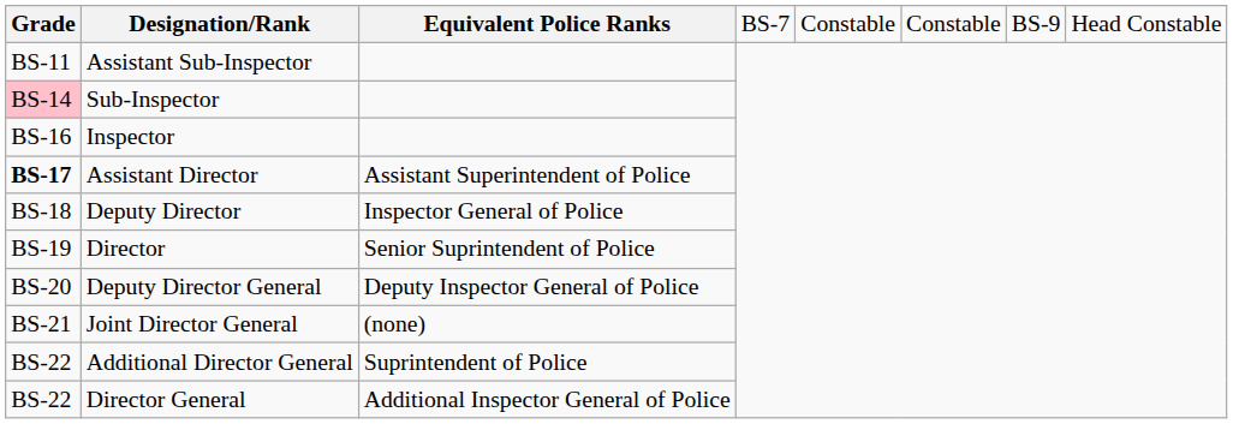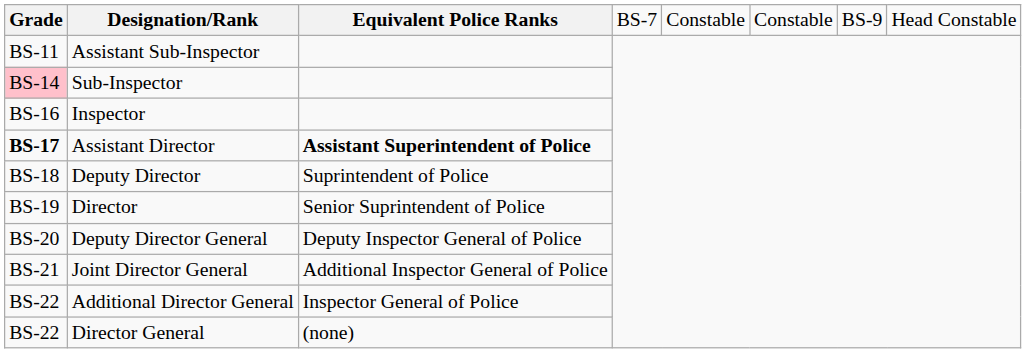 <table class="wikitable">
 <tr>
 <th>Grade</th>
 <th>Designation/Rank</th>
 <th>Equivalent Police Ranks</th>
 <td>BS-7</td>
 <td>Constable</td>
 <td>Constable</td>
 <td>BS-9</td>
 <td>Head Constable</td>
 </tr>
 <tr>
 <td>BS-11</td>
 <td>Assistant Sub-Inspector</td>
 <td></td>
 </tr>
 <tr>
 <td style="background: pink;">BS-14</td>
 <td>Sub-Inspector</td>
 <td></td>
 </tr>
 <tr>
 <td>BS-16</td>
 <td>Inspector</td>
 <td></td>
 </tr>
 <tr>
 <td><strong>BS-17</strong></td>
 <td>Assistant Director</td>
-<td>Assistant Superintendent of Police</td>
+<td><strong>Assistant Superintendent of Police</strong></td>
 </tr>
 <tr>
 <td>BS-18</td>
 <td>Deputy Director</td>
-<td>Inspector General of Police</td>
+<td>Suprintendent of Police</td>
 </tr>
 <tr>
 <td>BS-19</td>
 <td>Director</td>
 <td>Senior Suprintendent of Police</td>
 </tr>
 <tr>
 <td>BS-20</td>
 <td>Deputy Director General</td>
 <td>Deputy Inspector General of Police</td>
 </tr>
 <tr>
 <td>BS-21</td>
 <td>Joint Director General</td>
-<td>(none)</td>
+<td>Additional Inspector General of Police</td>
 </tr>
 <tr>
 <td>BS-22</td>
 <td>Additional Director General</td>
-<td>Suprintendent of Police</td>
+<td>Inspector General of Police</td>
 </tr>
 <tr>
 <td>BS-22</td>
 <td>Director General</td>
-<td>Additional Inspector General of Police</td>
+<td>(none)</td>
 </tr>
 </table>
